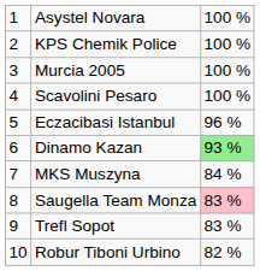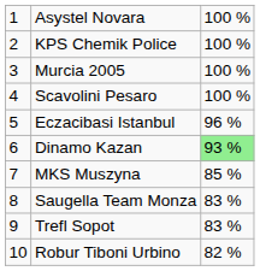 <table class="wikitable">
 <tr>
 <td>1</td>
 <td>Asystel Novara</td>
 <td>100 %</td>
 </tr>
 <tr>
 <td>2</td>
 <td>KPS Chemik Police</td>
 <td>100 %</td>
 </tr>
 <tr>
 <td>3</td>
 <td>Murcia 2005</td>
 <td>100 %</td>
 </tr>
 <tr>
 <td>4</td>
 <td>Scavolini Pesaro</td>
 <td>100 %</td>
 </tr>
 <tr>
 <td>5</td>
 <td>Eczacibasi Istanbul</td>
 <td>96 %</td>
 </tr>
 <tr>
 <td>6</td>
 <td>Dinamo Kazan</td>
 <td style="background: lightgreen;">93 %</td>
 </tr>
 <tr>
 <td>7</td>
 <td>MKS Muszyna</td>
-<td>84 %</td>
+<td>85 %</td>
 </tr>
 <tr>
 <td>8</td>
 <td>Saugella Team Monza</td>
-<td style="background: pink;">83 %</td>
+<td>83 %</td>
 </tr>
 <tr>
 <td>9</td>
 <td>Trefl Sopot</td>
 <td>83 %</td>
 </tr>
 <tr>
 <td>10</td>
 <td>Robur Tiboni Urbino</td>
 <td>82 %</td>
 </tr>
 </table>
